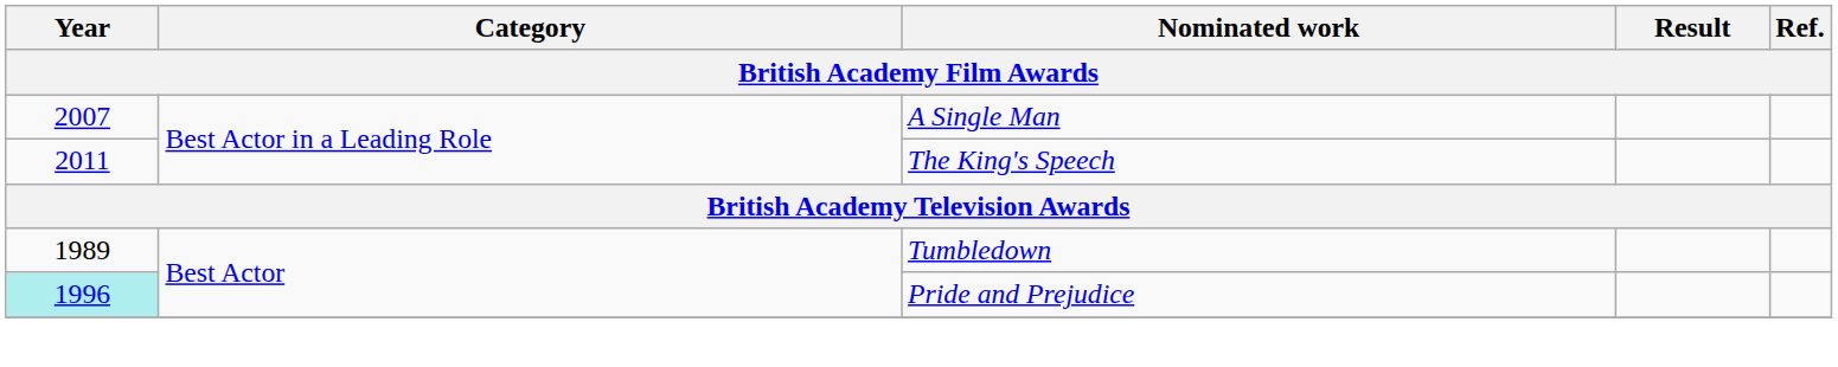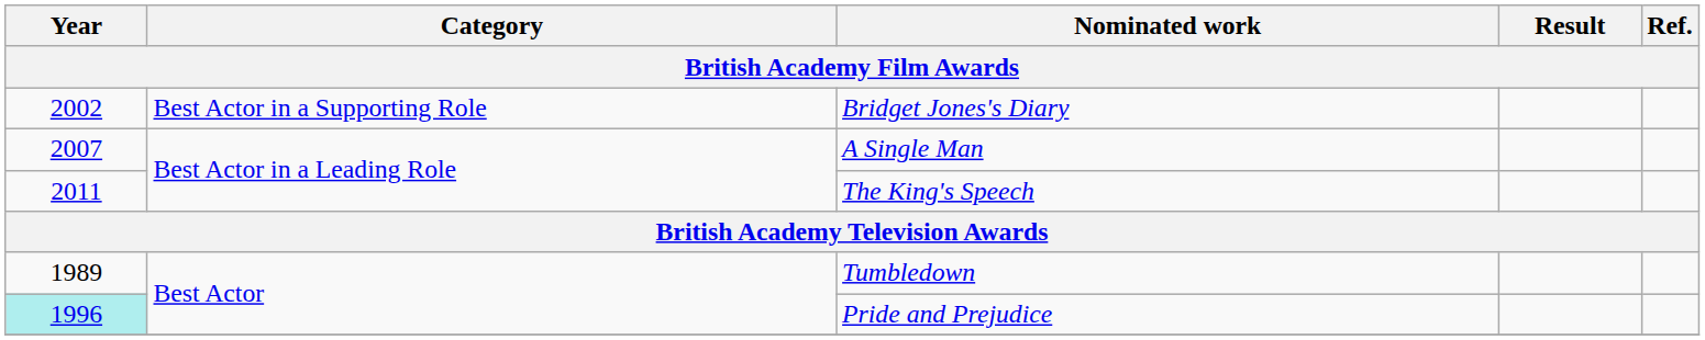 <table class=wikitable>
 <tr>
 <th scope="col" style="width:5em;">Year</th>
 <th scope="col" style="width:26em;">Category</th>
 <th scope="col" style="width:25em;">Nominated work</th>
 <th scope="col" style="width:5em;">Result</th>
 <th>Ref.</th>
 </tr>
 <tr>
 <th colspan=5><a href='#'>British Academy Film Awards</a></th>
+</tr>
+<tr>
+<td style="text-align:center;"><a href='#'>2002</a></td>
+<td><a href='#'>Best Actor in a Supporting Role</a></td>
+<td><em><a href='#'>Bridget Jones's Diary</a></em></td>
+<td></td>
+<td style="text-align:center;"></td>
 </tr>
 <tr>
 <td style="text-align:center;"><a href='#'>2007</a></td>
 <td rowspan=2><a href='#'>Best Actor in a Leading Role</a></td>
 <td><em><a href='#'>A Single Man</a></em></td>
 <td></td>
 <td style="text-align:center;"></td>
 </tr>
 <tr>
 <td style="text-align:center;"><a href='#'>2011</a></td>
 <td><em><a href='#'>The King's Speech</a></em></td>
 <td></td>
 <td style="text-align:center;"></td>
 </tr>
 <tr>
 <th colspan=5><a href='#'>British Academy Television Awards</a></th>
 </tr>
 <tr>
 <td style="text-align:center;">1989</td>
 <td rowspan=2><a href='#'>Best Actor</a></td>
 <td><em><a href='#'>Tumbledown</a></em></td>
 <td></td>
 <td style="text-align:center;"></td>
 </tr>
 <tr>
 <td style="background: paleturquoise; text-align:center;"><a href='#'>1996</a></td>
 <td><em><a href='#'>Pride and Prejudice</a></em></td>
 <td></td>
 <td style="text-align:center;"></td>
 </tr>
 <tr>
 </tr>
 </table>
